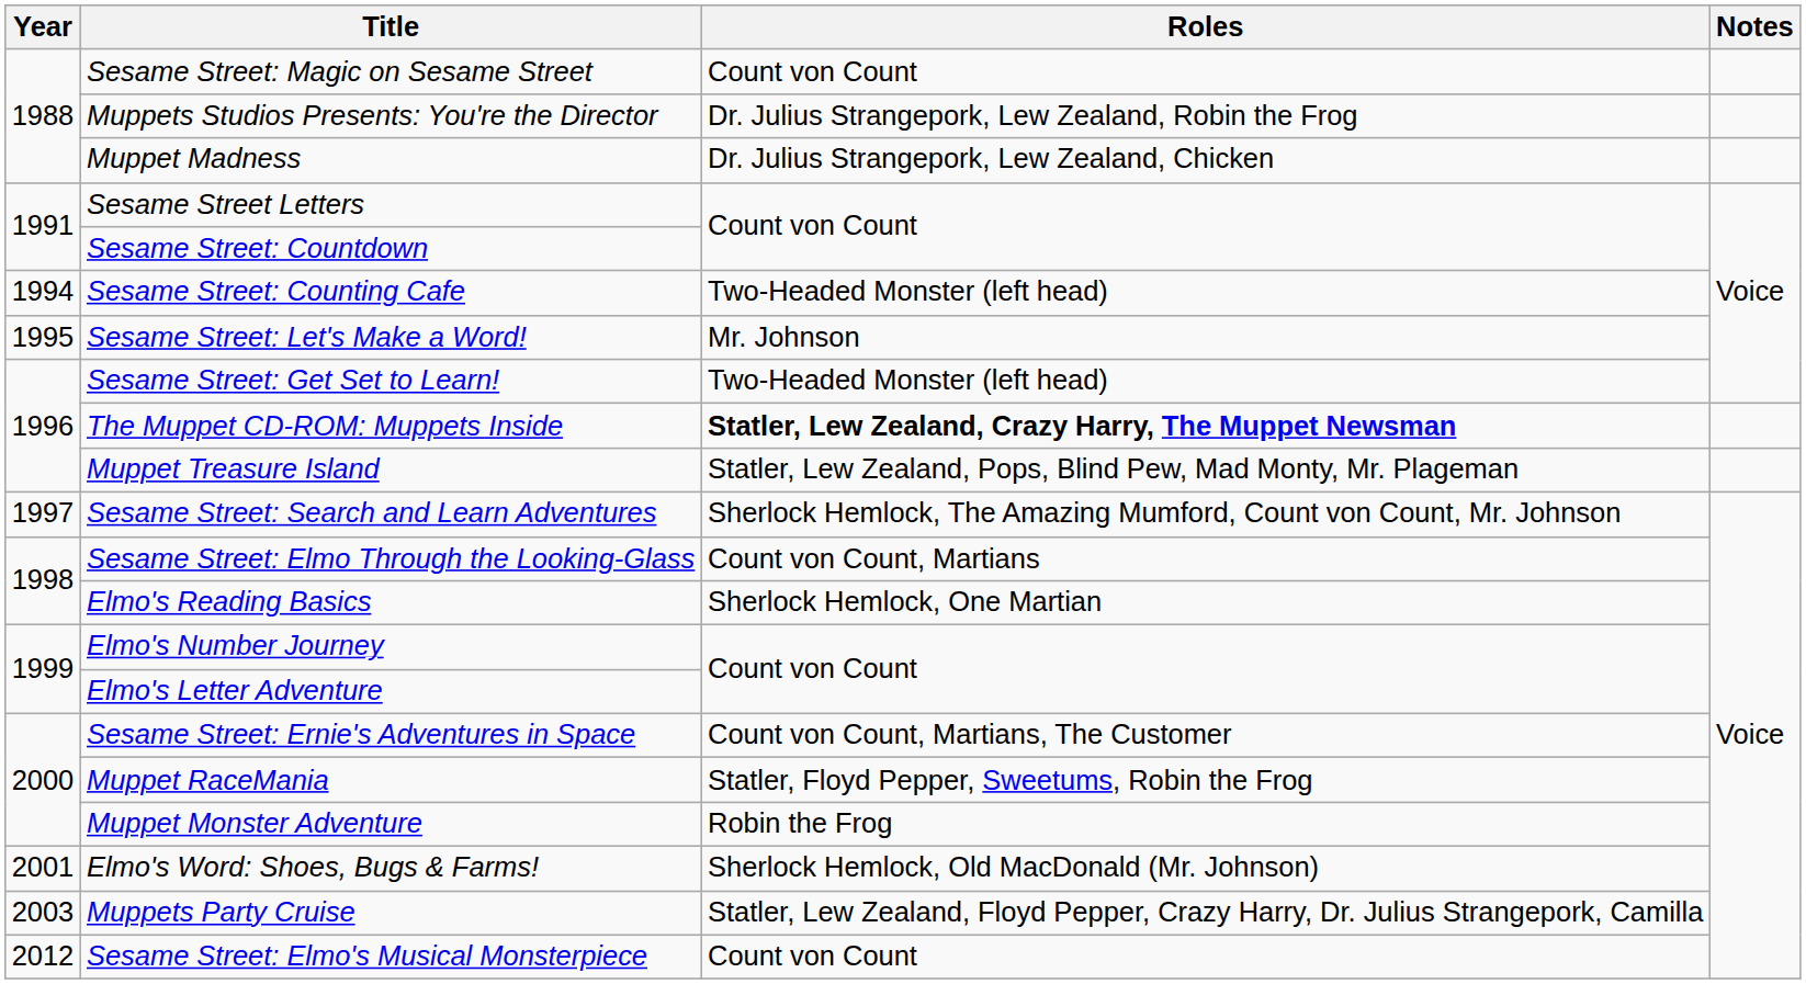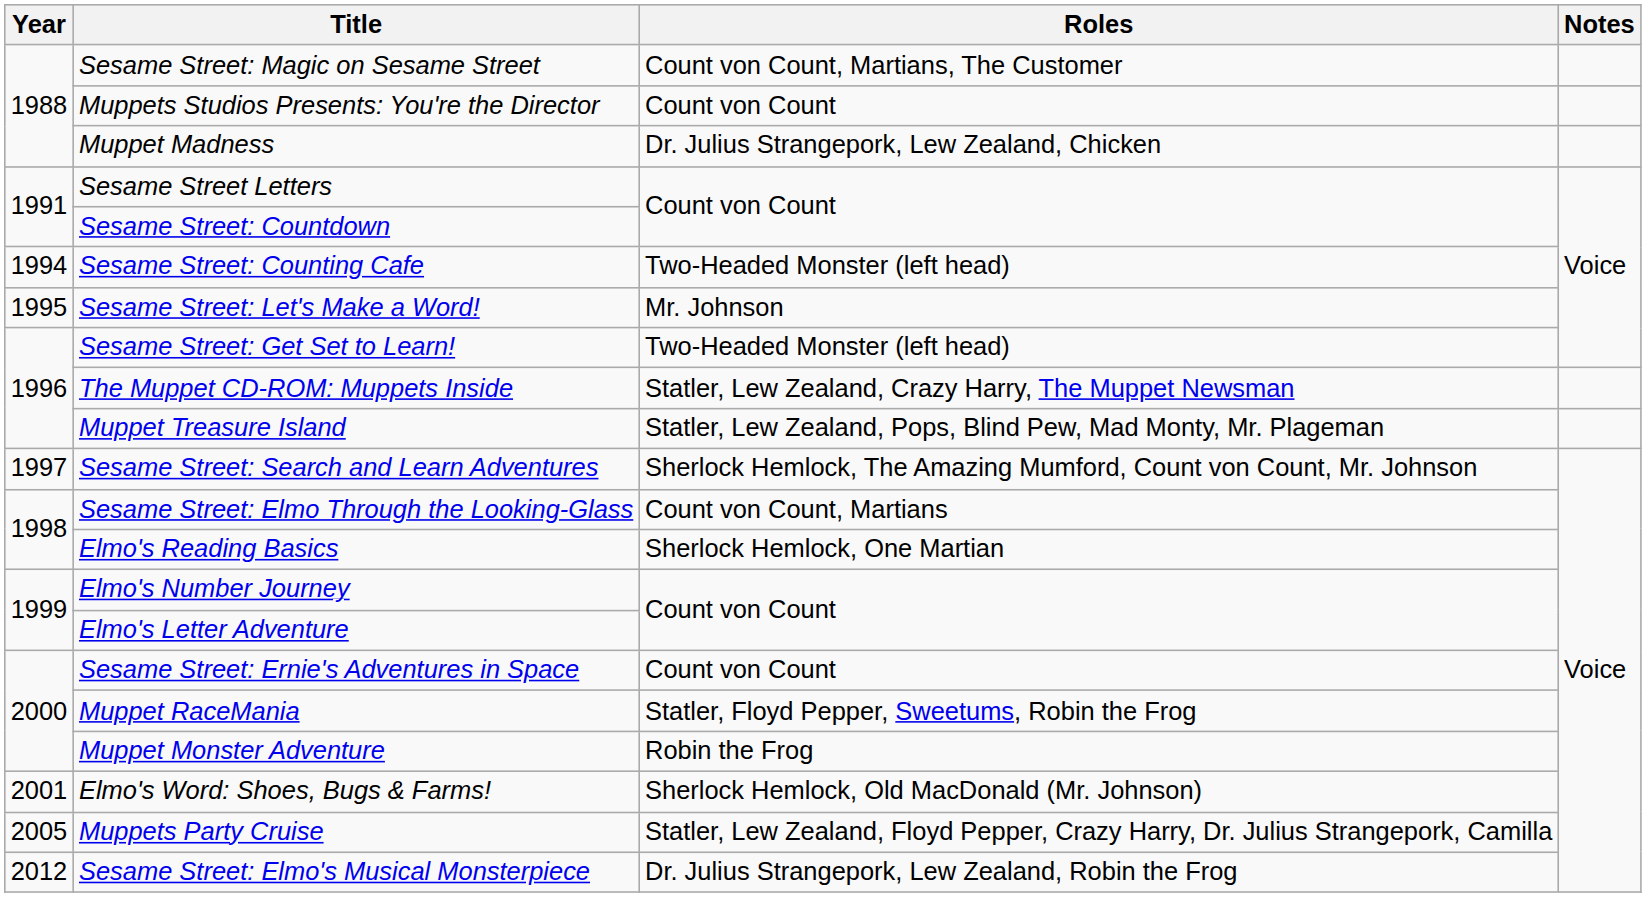 <table class="wikitable sortable">
 <tr>
 <th>Year</th>
 <th>Title</th>
 <th>Roles</th>
 <th>Notes</th>
 </tr>
 <tr>
 <td rowspan="3">1988</td>
 <td><em>Sesame Street: Magic on Sesame Street</em></td>
-<td>Count von Count</td>
+<td>Count von Count, Martians, The Customer</td>
 <td></td>
 </tr>
 <tr>
 <td><em>Muppets Studios Presents: You're the Director</em></td>
-<td>Dr. Julius Strangepork, Lew Zealand, Robin the Frog</td>
+<td>Count von Count</td>
 <td></td>
 </tr>
 <tr>
 <td><em>Muppet Madness</em></td>
 <td>Dr. Julius Strangepork, Lew Zealand, Chicken</td>
 <td></td>
 </tr>
 <tr>
 <td rowspan="2">1991</td>
 <td><em>Sesame Street Letters</em></td>
 <td rowspan="2">Count von Count</td>
 <td rowspan="5">Voice</td>
 </tr>
 <tr>
 <td><em><a href='#'>Sesame Street: Countdown</a></em></td>
 </tr>
 <tr>
 <td>1994</td>
 <td><em><a href='#'>Sesame Street: Counting Cafe</a></em></td>
 <td>Two-Headed Monster (left head)</td>
 </tr>
 <tr>
 <td>1995</td>
 <td><a href='#'><em>Sesame Street: Let's Make a Word!</em></a></td>
 <td>Mr. Johnson</td>
 </tr>
 <tr>
 <td rowspan="3">1996</td>
 <td><a href='#'><em>Sesame Street: Get Set to Learn!</em></a></td>
 <td>Two-Headed Monster (left head)</td>
 </tr>
 <tr>
 <td><em><a href='#'>The Muppet CD-ROM: Muppets Inside</a></em></td>
-<td><strong>Statler, Lew Zealand, Crazy Harry, <a href='#'>The Muppet Newsman</a></strong></td>
+<td>Statler, Lew Zealand, Crazy Harry, <a href='#'>The Muppet Newsman</a></td>
 <td></td>
 </tr>
 <tr>
 <td><em><a href='#'>Muppet Treasure Island</a></em></td>
 <td>Statler, Lew Zealand, Pops, Blind Pew, Mad Monty, Mr. Plageman</td>
 <td></td>
 </tr>
 <tr>
 <td>1997</td>
 <td><em><a href='#'>Sesame Street: Search and Learn Adventures</a></em></td>
 <td>Sherlock Hemlock, The Amazing Mumford, Count von Count, Mr. Johnson</td>
 <td rowspan="11">Voice</td>
 </tr>
 <tr>
 <td rowspan="2">1998</td>
 <td><em><a href='#'>Sesame Street: Elmo Through the Looking-Glass</a></em></td>
 <td>Count von Count, Martians</td>
 </tr>
 <tr>
 <td><em><a href='#'>Elmo's Reading Basics</a></em></td>
 <td>Sherlock Hemlock, One Martian</td>
 </tr>
 <tr>
 <td rowspan="2">1999</td>
 <td><em><a href='#'>Elmo's Number Journey</a></em></td>
 <td rowspan="2">Count von Count</td>
 </tr>
 <tr>
 <td><em><a href='#'>Elmo's Letter Adventure</a></em></td>
 </tr>
 <tr>
 <td rowspan="3">2000</td>
 <td><em><a href='#'>Sesame Street: Ernie's Adventures in Space</a></em></td>
-<td>Count von Count, Martians, The Customer</td>
+<td>Count von Count</td>
 </tr>
 <tr>
 <td><em><a href='#'>Muppet RaceMania</a></em></td>
 <td>Statler, Floyd Pepper, <a href='#'>Sweetums</a>, Robin the Frog</td>
 </tr>
 <tr>
 <td><em><a href='#'>Muppet Monster Adventure</a></em></td>
 <td>Robin the Frog</td>
 </tr>
 <tr>
 <td>2001</td>
 <td><em>Elmo's Word: Shoes, Bugs & Farms!</em></td>
 <td>Sherlock Hemlock, Old MacDonald (Mr. Johnson)</td>
 </tr>
 <tr>
-<td>2003</td>
+<td>2005</td>
 <td><em><a href='#'>Muppets Party Cruise</a></em></td>
 <td>Statler, Lew Zealand, Floyd Pepper, Crazy Harry, Dr. Julius Strangepork, Camilla</td>
 </tr>
 <tr>
 <td>2012</td>
 <td><em><a href='#'>Sesame Street: Elmo's Musical Monsterpiece</a></em></td>
-<td>Count von Count</td>
+<td>Dr. Julius Strangepork, Lew Zealand, Robin the Frog</td>
 </tr>
 </table>
